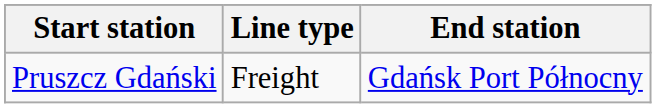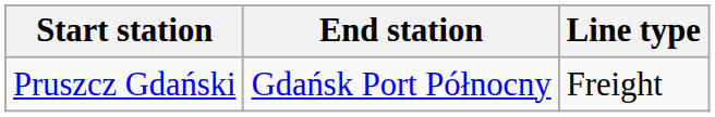 <table class="wikitable">
 <tr>
 <th>Start station</th>
+<th>End station</th>
 <th>Line type</th>
-<th>End station</th>
 </tr>
 <tr>
 <td><a href='#'>Pruszcz Gdański</a></td>
+<td><a href='#'>Gdańsk Port Północny</a></td>
 <td>Freight</td>
-<td><a href='#'>Gdańsk Port Północny</a></td>
 </tr>
 </table>
